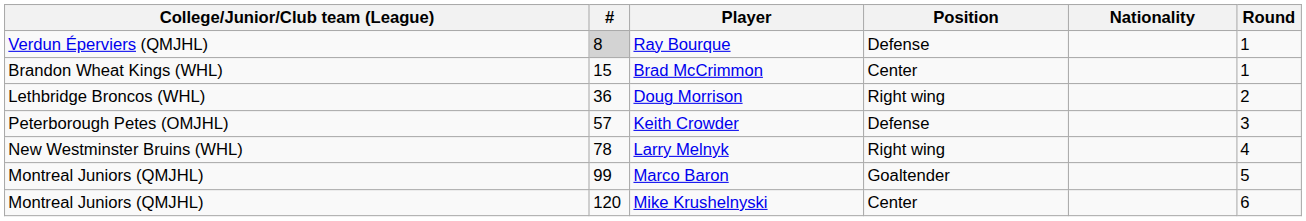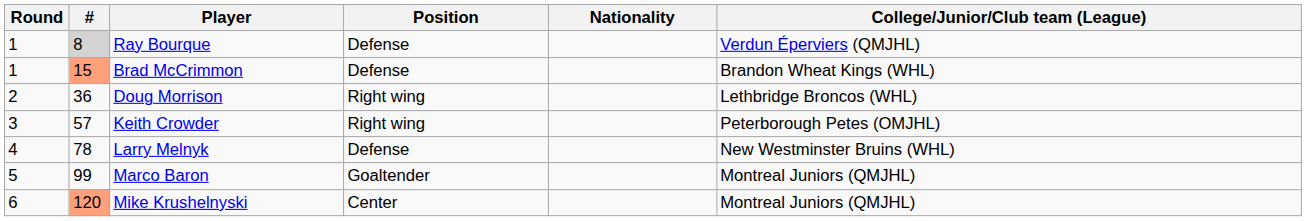 <table class="wikitable">
 <tr>
-<th bgcolor="#DDDDFF" width="40.0%">College/Junior/Club team (League)</th>
+<th bgcolor="#DDDDFF" width="2.75%">Round</th>
 <th bgcolor="#DDDDFF" width="2.75%">#</th>
 <th bgcolor="#DDDDFF" width="16.0%">Player</th>
 <th bgcolor="#DDDDFF" width="14.0%">Position</th>
 <th bgcolor="#DDDDFF" width="11.5%">Nationality</th>
-<th bgcolor="#DDDDFF" width="2.75%">Round</th>
+<th bgcolor="#DDDDFF" width="40.0%">College/Junior/Club team (League)</th>
 </tr>
 <tr>
-<td><a href='#'>Verdun Éperviers</a> (QMJHL)</td>
+<td>1</td>
 <td style="background: lightgrey;">8</td>
 <td><a href='#'>Ray Bourque</a></td>
 <td>Defense</td>
 <td></td>
-<td>1</td>
+<td><a href='#'>Verdun Éperviers</a> (QMJHL)</td>
 </tr>
 <tr>
+<td>1</td>
+<td style="background: lightsalmon;">15</td>
+<td><a href='#'>Brad McCrimmon</a></td>
+<td>Defense</td>
+<td></td>
 <td>Brandon Wheat Kings (WHL)</td>
-<td>15</td>
-<td><a href='#'>Brad McCrimmon</a></td>
-<td>Center</td>
-<td></td>
-<td>1</td>
 </tr>
 <tr>
-<td>Lethbridge Broncos (WHL)</td>
+<td>2</td>
 <td>36</td>
 <td><a href='#'>Doug Morrison</a></td>
 <td>Right wing</td>
 <td></td>
-<td>2</td>
+<td>Lethbridge Broncos (WHL)</td>
 </tr>
 <tr>
-<td>Peterborough Petes (OMJHL)</td>
+<td>3</td>
 <td>57</td>
 <td><a href='#'>Keith Crowder</a></td>
+<td>Right wing</td>
+<td></td>
+<td>Peterborough Petes (OMJHL)</td>
+</tr>
+<tr>
+<td>4</td>
+<td>78</td>
+<td><a href='#'>Larry Melnyk</a></td>
 <td>Defense</td>
 <td></td>
-<td>3</td>
+<td>New Westminster Bruins (WHL)</td>
 </tr>
 <tr>
-<td>New Westminster Bruins (WHL)</td>
-<td>78</td>
-<td><a href='#'>Larry Melnyk</a></td>
-<td>Right wing</td>
-<td></td>
-<td>4</td>
-</tr>
-<tr>
-<td>Montreal Juniors (QMJHL)</td>
+<td>5</td>
 <td>99</td>
 <td><a href='#'>Marco Baron</a></td>
 <td>Goaltender</td>
 <td></td>
-<td>5</td>
+<td>Montreal Juniors (QMJHL)</td>
 </tr>
 <tr>
-<td>Montreal Juniors (QMJHL)</td>
-<td>120</td>
+<td>6</td>
+<td style="background: lightsalmon;">120</td>
 <td><a href='#'>Mike Krushelnyski</a></td>
 <td>Center</td>
 <td></td>
-<td>6</td>
+<td>Montreal Juniors (QMJHL)</td>
 </tr>
 </table>
